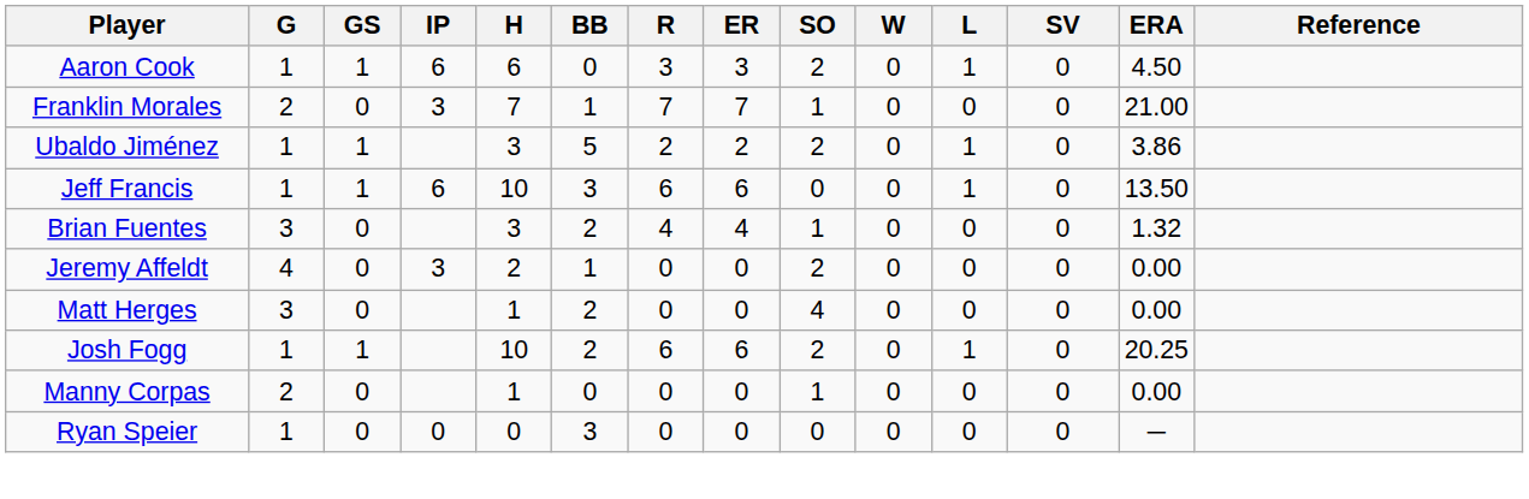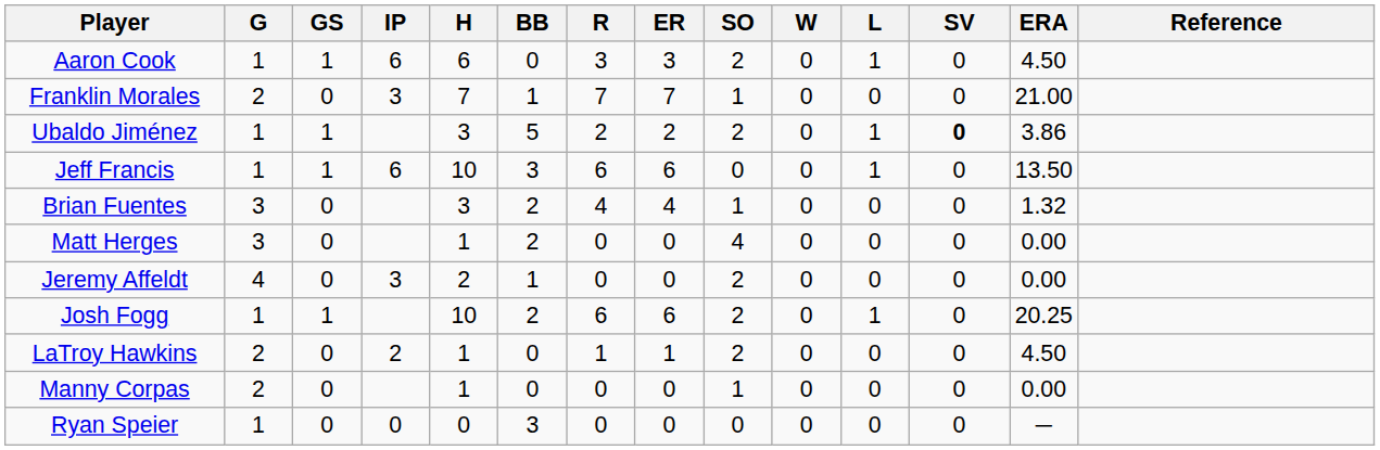 <table class="wikitable sortable" style="text-align:center">
 <tr>
 <th width="16%">Player</th>
 <th width="5%">G</th>
 <th width="5%">GS</th>
 <th width="5%">IP</th>
 <th width="5%">H</th>
 <th width="5%">BB</th>
 <th width="5%">R</th>
 <th width="5%">ER</th>
 <th width="5%">SO</th>
 <th width="5%">W</th>
 <th width="5%">L</th>
 <th>SV</th>
 <th width="5%">ERA</th>
 <th>Reference</th>
 </tr>
 <tr>
 <td><a href='#'>Aaron Cook</a></td>
 <td>1</td>
 <td>1</td>
 <td>6</td>
 <td>6</td>
 <td>0</td>
 <td>3</td>
 <td>3</td>
 <td>2</td>
 <td>0</td>
 <td>1</td>
 <td>0</td>
 <td>4.50</td>
 <td></td>
 </tr>
 <tr>
 <td><a href='#'>Franklin Morales</a></td>
 <td>2</td>
 <td>0</td>
 <td>3</td>
 <td>7</td>
 <td>1</td>
 <td>7</td>
 <td>7</td>
 <td>1</td>
 <td>0</td>
 <td>0</td>
 <td>0</td>
 <td>21.00</td>
 <td></td>
 </tr>
 <tr>
 <td><a href='#'>Ubaldo Jiménez</a></td>
 <td>1</td>
 <td>1</td>
 <td></td>
 <td>3</td>
 <td>5</td>
 <td>2</td>
 <td>2</td>
 <td>2</td>
 <td>0</td>
 <td>1</td>
-<td>0</td>
+<td><strong>0</strong></td>
 <td>3.86</td>
 <td></td>
 </tr>
 <tr>
 <td><a href='#'>Jeff Francis</a></td>
 <td>1</td>
 <td>1</td>
 <td>6</td>
 <td>10</td>
 <td>3</td>
 <td>6</td>
 <td>6</td>
 <td>0</td>
 <td>0</td>
 <td>1</td>
 <td>0</td>
 <td>13.50</td>
 <td></td>
 </tr>
 <tr>
 <td><a href='#'>Brian Fuentes</a></td>
 <td>3</td>
 <td>0</td>
 <td></td>
 <td>3</td>
 <td>2</td>
 <td>4</td>
 <td>4</td>
 <td>1</td>
 <td>0</td>
 <td>0</td>
 <td>0</td>
 <td>1.32</td>
 <td></td>
 </tr>
 <tr>
+<td><a href='#'>Matt Herges</a></td>
+<td>3</td>
+<td>0</td>
+<td></td>
+<td>1</td>
+<td>2</td>
+<td>0</td>
+<td>0</td>
+<td>4</td>
+<td>0</td>
+<td>0</td>
+<td>0</td>
+<td>0.00</td>
+<td></td>
+</tr>
+<tr>
 <td><a href='#'>Jeremy Affeldt</a></td>
 <td>4</td>
 <td>0</td>
 <td>3</td>
 <td>2</td>
 <td>1</td>
 <td>0</td>
 <td>0</td>
 <td>2</td>
-<td>0</td>
-<td>0</td>
-<td>0</td>
-<td>0.00</td>
-<td></td>
-</tr>
-<tr>
-<td><a href='#'>Matt Herges</a></td>
-<td>3</td>
-<td>0</td>
-<td></td>
-<td>1</td>
-<td>2</td>
-<td>0</td>
-<td>0</td>
-<td>4</td>
 <td>0</td>
 <td>0</td>
 <td>0</td>
 <td>0.00</td>
 <td></td>
 </tr>
 <tr>
 <td><a href='#'>Josh Fogg</a></td>
 <td>1</td>
 <td>1</td>
 <td></td>
 <td>10</td>
 <td>2</td>
 <td>6</td>
 <td>6</td>
 <td>2</td>
 <td>0</td>
 <td>1</td>
 <td>0</td>
 <td>20.25</td>
+<td></td>
+</tr>
+<tr>
+<td><a href='#'>LaTroy Hawkins</a></td>
+<td>2</td>
+<td>0</td>
+<td>2</td>
+<td>1</td>
+<td>0</td>
+<td>1</td>
+<td>1</td>
+<td>2</td>
+<td>0</td>
+<td>0</td>
+<td>0</td>
+<td>4.50</td>
 <td></td>
 </tr>
 <tr>
 <td><a href='#'>Manny Corpas</a></td>
 <td>2</td>
 <td>0</td>
 <td></td>
 <td>1</td>
 <td>0</td>
 <td>0</td>
 <td>0</td>
 <td>1</td>
 <td>0</td>
 <td>0</td>
 <td>0</td>
 <td>0.00</td>
 <td></td>
 </tr>
 <tr>
 <td><a href='#'>Ryan Speier</a></td>
 <td>1</td>
 <td>0</td>
 <td>0</td>
 <td>0</td>
 <td>3</td>
 <td>0</td>
 <td>0</td>
 <td>0</td>
 <td>0</td>
 <td>0</td>
 <td>0</td>
 <td>─</td>
 <td></td>
 </tr>
 </table>
